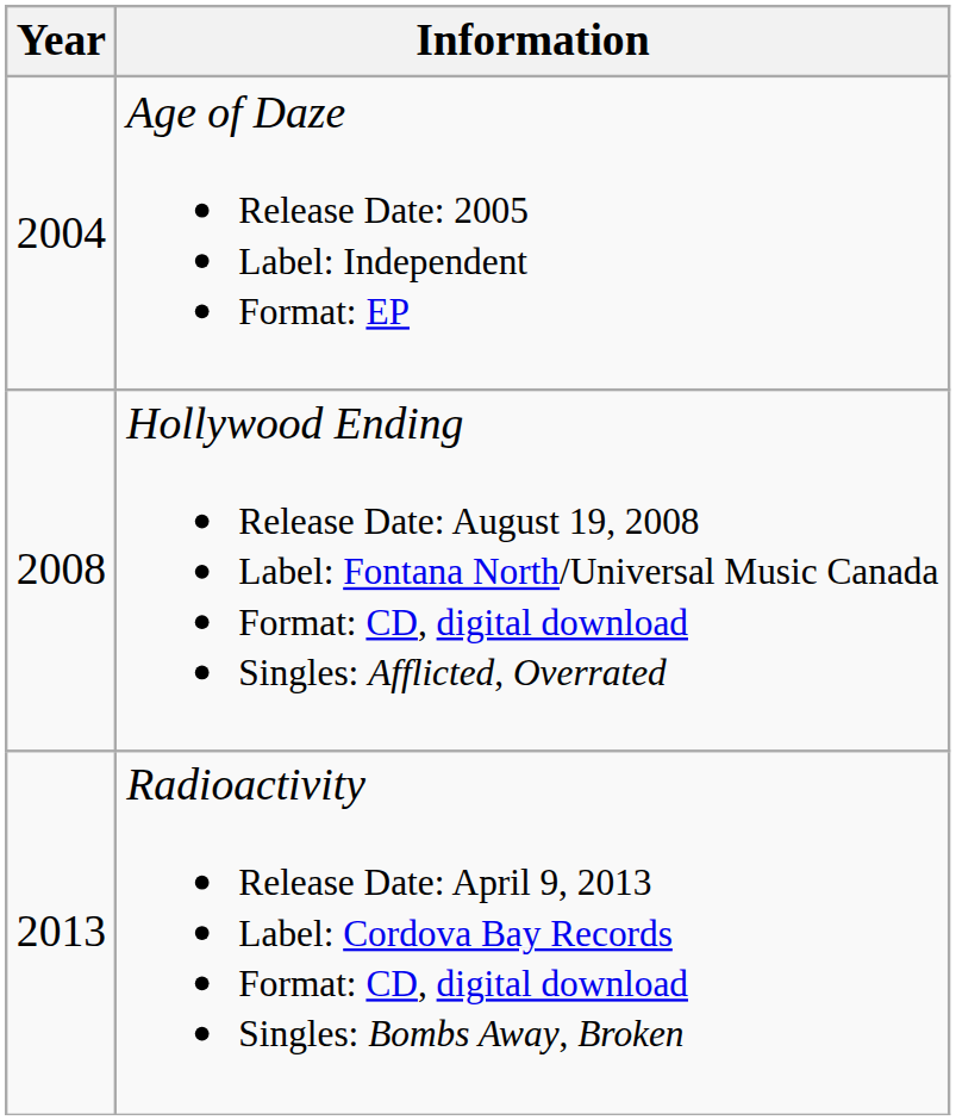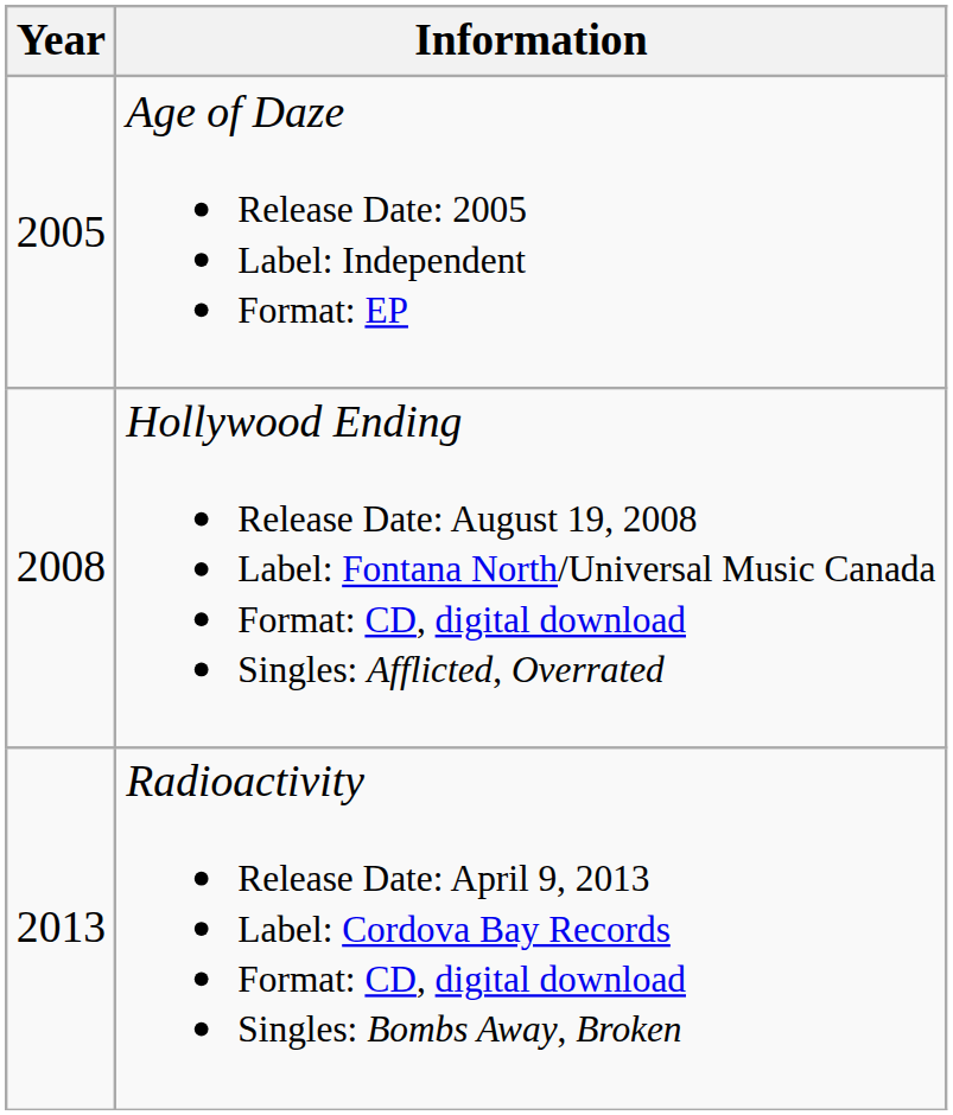 <table class="wikitable">
 <tr>
 <th style="text-align:center;">Year</th>
 <th style="text-align:center;">Information</th>
 </tr>
 <tr>
-<td>2004</td>
+<td>2005</td>
 <td><em>Age of Daze</em><br><ul><li><small>Release Date: 2005</small></li><li><small>Label: Independent</small></li><li><small>Format: <a href='#'>EP</a></small></li></ul></td>
 </tr>
 <tr>
 <td>2008</td>
 <td><em>Hollywood Ending</em><br><ul><li><small>Release Date: August 19, 2008</small></li><li><small>Label: <a href='#'>Fontana North</a>/Universal Music Canada</small></li><li><small>Format: <a href='#'>CD</a>, <a href='#'>digital download</a></small></li><li><small>Singles: <em>Afflicted</em>, <em>Overrated</em></small></li></ul></td>
 </tr>
 <tr>
 <td>2013</td>
 <td><em>Radioactivity</em><br><ul><li><small>Release Date: April 9, 2013</small></li><li><small>Label: <a href='#'>Cordova Bay Records</a></small></li><li><small>Format: <a href='#'>CD</a>, <a href='#'>digital download</a></small></li><li><small>Singles: <em>Bombs Away</em>, <em>Broken</em></small></li></ul></td>
 </tr>
 </table>
